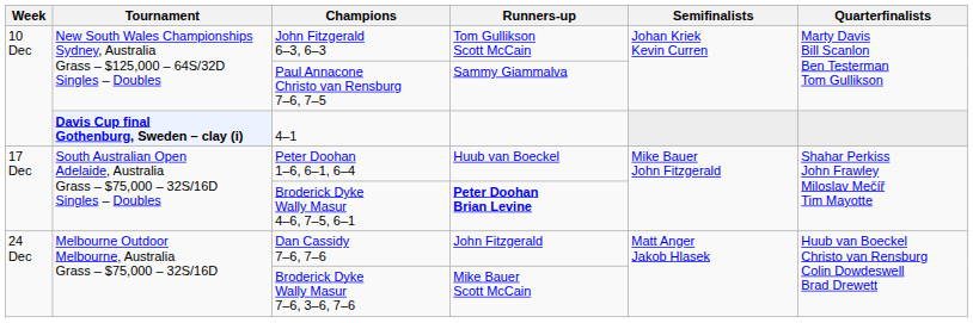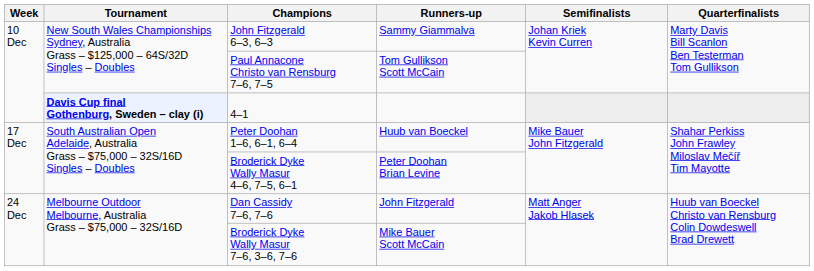 <table class=wikitable style=font-size:95%>
 <tr>
 <th style="width:48px;">Week</th>
 <th style="width:248px;">Tournament</th>
 <th style="width:200px;">Champions</th>
 <th style="width:200px;">Runners-up</th>
 <th style="width:190px;">Semifinalists</th>
 <th style="width:190px;">Quarterfinalists</th>
 </tr>
 <tr valign=top>
 <td rowspan=3>10 Dec</td>
 <td rowspan="2"><a href='#'>New South Wales Championships</a><br> <a href='#'>Sydney</a>, Australia<br>Grass – $125,000 – 64S/32D<br><a href='#'>Singles</a> – <a href='#'>Doubles</a></td>
 <td> <a href='#'>John Fitzgerald</a> <br> 6–3, 6–3</td>
-<td> <a href='#'>Tom Gullikson</a><br>  <a href='#'>Scott McCain</a></td>
+<td> <a href='#'>Sammy Giammalva</a></td>
 <td rowspan=2> <a href='#'>Johan Kriek</a> <br>  <a href='#'>Kevin Curren</a></td>
 <td rowspan=2> <a href='#'>Marty Davis</a> <br>  <a href='#'>Bill Scanlon</a> <br>  <a href='#'>Ben Testerman</a><br>  <a href='#'>Tom Gullikson</a></td>
 </tr>
 <tr valign=top>
 <td> <a href='#'>Paul Annacone</a><br> <a href='#'>Christo van Rensburg</a> <br> 7–6, 7–5</td>
-<td> <a href='#'>Sammy Giammalva</a></td>
+<td> <a href='#'>Tom Gullikson</a><br>  <a href='#'>Scott McCain</a></td>
 </tr>
 <tr valign=top>
 <td style="background:#ECF2FF;"><strong><a href='#'>Davis Cup final</a><br> <a href='#'>Gothenburg</a>, Sweden – clay (i)</strong></td>
 <td><br>  4–1<br></td>
 <td></td>
 <td style="background:#ededed;"></td>
 <td style="background:#ededed;"></td>
 </tr>
 <tr valign=top>
 <td rowspan=2>17 Dec</td>
 <td rowspan=2><a href='#'>South Australian Open</a> <br>  <a href='#'>Adelaide</a>, Australia <br> Grass – $75,000 – 32S/16D <br> <a href='#'>Singles</a> – <a href='#'>Doubles</a></td>
 <td> <a href='#'>Peter Doohan</a> <br> 1–6, 6–1, 6–4</td>
 <td> <a href='#'>Huub van Boeckel</a></td>
 <td rowspan=2> <a href='#'>Mike Bauer</a> <br>  <a href='#'>John Fitzgerald</a></td>
 <td rowspan=2> <a href='#'>Shahar Perkiss</a> <br>  <a href='#'>John Frawley</a> <br>  <a href='#'>Miloslav Mečíř</a> <br>  <a href='#'>Tim Mayotte</a></td>
 </tr>
 <tr valign=top>
 <td> <a href='#'>Broderick Dyke</a> <br>  <a href='#'>Wally Masur</a> <br> 4–6, 7–5, 6–1</td>
-<td><strong> <a href='#'>Peter Doohan</a> <br>  <a href='#'>Brian Levine</a></strong></td>
+<td> <a href='#'>Peter Doohan</a> <br>  <a href='#'>Brian Levine</a></td>
 </tr>
 <tr valign=top>
 <td rowspan=2>24 Dec</td>
 <td rowspan="2"><a href='#'>Melbourne Outdoor</a><br> <a href='#'>Melbourne</a>, Australia<br>Grass – $75,000 – 32S/16D</td>
 <td> <a href='#'>Dan Cassidy</a><br>7–6, 7–6</td>
 <td> <a href='#'>John Fitzgerald</a></td>
 <td rowspan=2> <a href='#'>Matt Anger</a><br>  <a href='#'>Jakob Hlasek</a></td>
 <td rowspan=2> <a href='#'>Huub van Boeckel</a><br>  <a href='#'>Christo van Rensburg</a><br>  <a href='#'>Colin Dowdeswell</a><br>  <a href='#'>Brad Drewett</a></td>
 </tr>
 <tr valign=top>
 <td> <a href='#'>Broderick Dyke</a><br> <a href='#'>Wally Masur</a><br> 7–6, 3–6, 7–6</td>
 <td> <a href='#'>Mike Bauer</a><br> <a href='#'>Scott McCain</a></td>
 </tr>
 </table>
